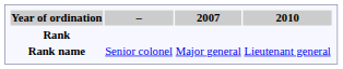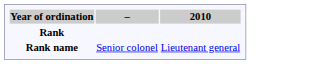 <table style="border:1px solid #8888aa; background-color:#f7f8ff; padding:5px; font-size:95%; margin: 0px 12px 12px 0px;">
 <tr bgcolor="#CCCCCC">
 <th>Year of ordination</th>
 <th>–</th>
-<th>2007</th>
 <th>2010</th>
 </tr>
 <tr align="center">
 <td><strong>Rank</strong></td>
 <td></td>
 <td></td>
-<td></td>
 </tr>
 <tr align="center">
 <td><strong>Rank name</strong></td>
 <td><a href='#'>Senior colonel</a></td>
-<td><a href='#'>Major general</a></td>
 <td><a href='#'>Lieutenant general</a></td>
 </tr>
 </table>
